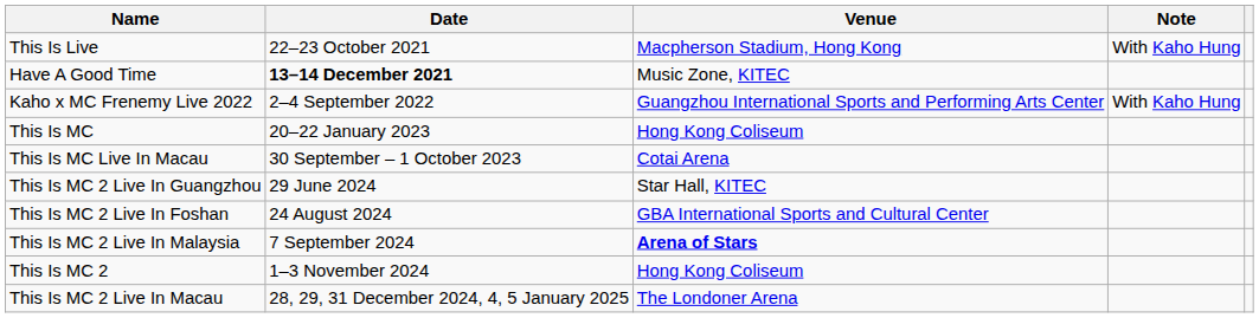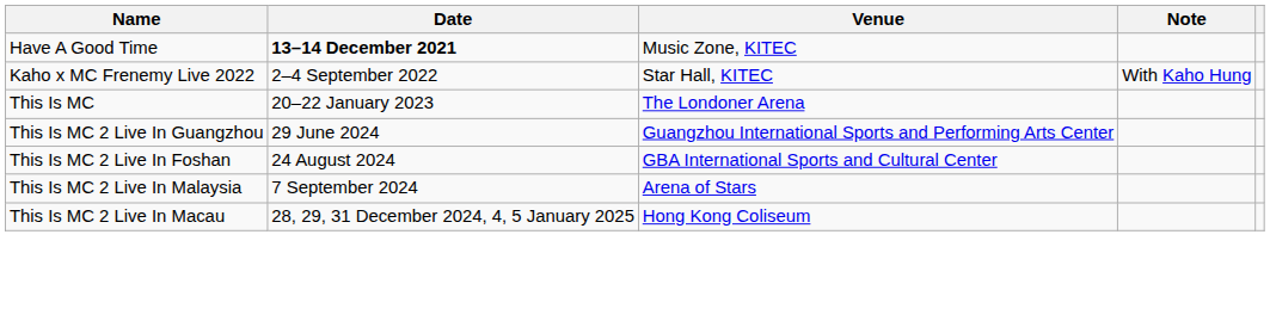 <table class="wikitable plainrowheaders">
 <tr>
 <th scope="col">Name</th>
 <th scope="col">Date</th>
 <th scope="col">Venue</th>
 <th scope="col">Note</th>
 <th scope="col" class="unsortable"></th>
-</tr>
-<tr>
-<td>This Is Live</td>
-<td>22–23 October 2021</td>
-<td><a href='#'>Macpherson Stadium, Hong Kong</a></td>
-<td>With <a href='#'>Kaho Hung</a></td>
-<td></td>
 </tr>
 <tr>
 <td>Have A Good Time</td>
 <td><strong>13–14 December 2021</strong></td>
 <td>Music Zone, <a href='#'>KITEC</a></td>
 <td></td>
 <td></td>
 </tr>
 <tr>
 <td>Kaho x MC Frenemy Live 2022</td>
 <td>2–4 September 2022</td>
-<td><a href='#'>Guangzhou International Sports and Performing Arts Center</a></td>
+<td>Star Hall, <a href='#'>KITEC</a></td>
 <td>With <a href='#'>Kaho Hung</a></td>
 <td></td>
 </tr>
 <tr>
 <td>This Is MC</td>
 <td>20–22 January 2023</td>
-<td><a href='#'>Hong Kong Coliseum</a></td>
-<td></td>
-<td></td>
-</tr>
-<tr>
-<td>This Is MC Live In Macau</td>
-<td>30 September – 1 October 2023</td>
-<td><a href='#'>Cotai Arena</a></td>
+<td><a href='#'>The Londoner Arena</a></td>
 <td></td>
 <td></td>
 </tr>
 <tr>
 <td>This Is MC 2 Live In Guangzhou</td>
 <td>29 June 2024</td>
-<td>Star Hall, <a href='#'>KITEC</a></td>
+<td><a href='#'>Guangzhou International Sports and Performing Arts Center</a></td>
 <td></td>
 <td></td>
 </tr>
 <tr>
 <td>This Is MC 2 Live In Foshan</td>
 <td>24 August 2024</td>
 <td><a href='#'>GBA International Sports and Cultural Center</a></td>
 <td></td>
 <td></td>
 </tr>
 <tr>
 <td>This Is MC 2 Live In Malaysia</td>
 <td>7 September 2024</td>
-<td><strong><a href='#'>Arena of Stars</a></strong></td>
-<td></td>
-<td></td>
-</tr>
-<tr>
-<td>This Is MC 2</td>
-<td>1–3 November 2024</td>
-<td><a href='#'>Hong Kong Coliseum</a></td>
+<td><a href='#'>Arena of Stars</a></td>
 <td></td>
 <td></td>
 </tr>
 <tr>
 <td>This Is MC 2 Live In Macau</td>
 <td>28, 29, 31 December 2024, 4, 5 January 2025</td>
-<td><a href='#'>The Londoner Arena</a></td>
+<td><a href='#'>Hong Kong Coliseum</a></td>
 <td></td>
 <td></td>
 </tr>
 </table>
